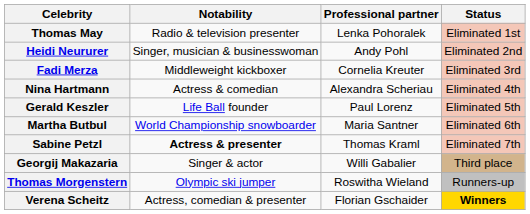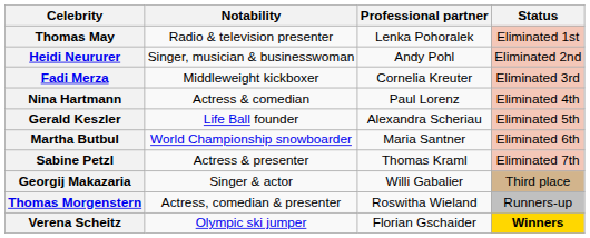 <table class="wikitable sortable" style="text-align:center; font-size:90%">
 <tr>
 <th scope="col">Celebrity</th>
 <th scope="col" class="unsortable">Notability</th>
 <th scope="col">Professional partner</th>
 <th scope="col">Status</th>
 </tr>
 <tr>
 <th scope="row">Thomas May</th>
 <td>Radio & television presenter</td>
 <td>Lenka Pohoralek</td>
 <td bgcolor="f4c7b8">Eliminated 1st</td>
 </tr>
 <tr>
 <th scope="row"><a href='#'>Heidi Neururer</a></th>
 <td>Singer, musician & businesswoman</td>
 <td>Andy Pohl</td>
 <td bgcolor="f4c7b8">Eliminated 2nd</td>
 </tr>
 <tr>
 <th scope="row"><a href='#'>Fadi Merza</a></th>
 <td>Middleweight kickboxer</td>
 <td>Cornelia Kreuter</td>
 <td bgcolor="f4c7b8">Eliminated 3rd</td>
 </tr>
 <tr>
 <th scope="row">Nina Hartmann</th>
 <td>Actress & comedian</td>
-<td>Alexandra Scheriau</td>
+<td>Paul Lorenz</td>
 <td bgcolor="f4c7b8">Eliminated 4th</td>
 </tr>
 <tr>
 <th scope="row">Gerald Keszler</th>
 <td><a href='#'>Life Ball</a> founder</td>
-<td>Paul Lorenz</td>
+<td>Alexandra Scheriau</td>
 <td bgcolor="f4c7b8">Eliminated 5th</td>
 </tr>
 <tr>
 <th scope="row">Martha Butbul</th>
 <td><a href='#'>World Championship snowboarder</a></td>
 <td>Maria Santner</td>
 <td bgcolor="f4c7b8">Eliminated 6th</td>
 </tr>
 <tr>
 <th scope="row">Sabine Petzl</th>
-<td><strong>Actress & presenter</strong></td>
+<td>Actress & presenter</td>
 <td>Thomas Kraml</td>
 <td bgcolor="f4c7b8">Eliminated 7th</td>
 </tr>
 <tr>
 <th scope="row">Georgij Makazaria</th>
 <td>Singer & actor</td>
 <td>Willi Gabalier</td>
 <td bgcolor="tan">Third place</td>
 </tr>
 <tr>
 <th scope="row"><a href='#'>Thomas Morgenstern</a></th>
-<td><a href='#'>Olympic ski jumper</a></td>
+<td>Actress, comedian & presenter</td>
 <td>Roswitha Wieland</td>
 <td bgcolor="silver">Runners-up</td>
 </tr>
 <tr>
 <th scope="row">Verena Scheitz</th>
-<td>Actress, comedian & presenter</td>
+<td><a href='#'>Olympic ski jumper</a></td>
 <td>Florian Gschaider</td>
 <td bgcolor="gold"><strong>Winners</strong></td>
 </tr>
 </table>
